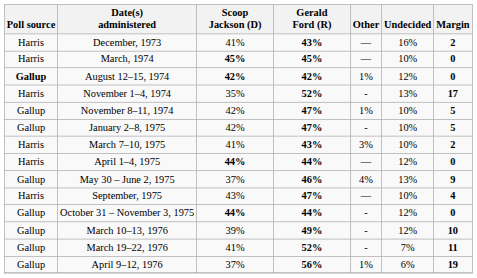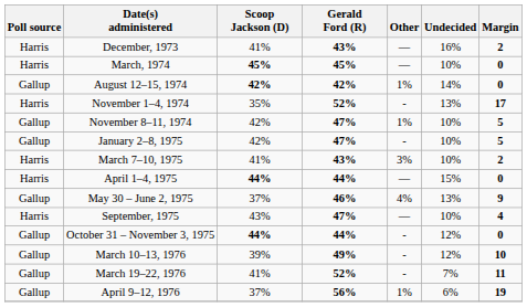 <table class="wikitable sortable" style="text-align:center;font-size:90%;line-height:17px">
 <tr valign= bottom>
 <th>Poll source</th>
 <th>Date(s)<br>administered</th>
 <th class="unsortable" style="width:100px;">Scoop<br>Jackson (D)</th>
 <th class="unsortable" style="width:100px;">Gerald<br>Ford (R)</th>
 <th class="unsortable">Other</th>
 <th class="unsortable">Undecided</th>
 <th>Margin</th>
 </tr>
 <tr>
 <td align="center">Harris</td>
 <td>December, 1973</td>
 <td align="center">41%</td>
 <td><strong>43%</strong></td>
 <td align="center">—</td>
 <td align="center">16%</td>
 <td><strong>2</strong></td>
 </tr>
 <tr>
 <td align="center">Harris</td>
 <td>March, 1974</td>
 <td><strong>45%</strong></td>
 <td><strong>45%</strong></td>
 <td align="center">—</td>
 <td align="center">10%</td>
 <td align="center"><strong>0</strong></td>
 </tr>
 <tr>
-<td align="center"><strong>Gallup</strong></td>
+<td align="center">Gallup</td>
 <td>August 12–15, 1974</td>
 <td><strong>42%</strong></td>
 <td><strong>42%</strong></td>
 <td align="center">1%</td>
-<td align="center">12%</td>
+<td align="center">14%</td>
 <td align="center"><strong>0</strong></td>
 </tr>
 <tr>
 <td align="center">Harris</td>
 <td>November 1–4, 1974</td>
 <td align="center">35%</td>
 <td><strong>52%</strong></td>
 <td align="center">-</td>
 <td align="center">13%</td>
 <td><strong>17</strong></td>
 </tr>
 <tr>
 <td align="center">Gallup</td>
 <td>November 8–11, 1974</td>
 <td align="center">42%</td>
 <td><strong>47%</strong></td>
 <td align="center">1%</td>
 <td align="center">10%</td>
 <td><strong>5</strong></td>
 </tr>
 <tr>
 <td align="center">Gallup</td>
 <td>January 2–8, 1975</td>
 <td align="center">42%</td>
 <td><strong>47%</strong></td>
 <td align="center">-</td>
 <td align="center">10%</td>
 <td><strong>5</strong></td>
 </tr>
 <tr>
 <td align="center">Harris</td>
 <td>March 7–10, 1975</td>
 <td align="center">41%</td>
 <td><strong>43%</strong></td>
 <td align="center">3%</td>
 <td align="center">10%</td>
 <td><strong>2</strong></td>
 </tr>
 <tr>
 <td align="center">Harris</td>
 <td>April 1–4, 1975</td>
 <td><strong>44%</strong></td>
 <td><strong>44%</strong></td>
 <td align="center">—</td>
-<td align="center">12%</td>
+<td align="center">15%</td>
 <td align="center"><strong>0</strong></td>
 </tr>
 <tr>
 <td align="center">Gallup</td>
 <td>May 30 – June 2, 1975</td>
 <td align="center">37%</td>
 <td><strong>46%</strong></td>
 <td align="center">4%</td>
 <td align="center">13%</td>
 <td><strong>9</strong></td>
 </tr>
 <tr>
 <td align="center">Harris</td>
 <td>September, 1975</td>
 <td align="center">43%</td>
 <td><strong>47%</strong></td>
 <td align="center">—</td>
 <td align="center">10%</td>
 <td><strong>4</strong></td>
 </tr>
 <tr>
 <td align="center">Gallup</td>
 <td>October 31 – November 3, 1975</td>
 <td><strong>44%</strong></td>
 <td><strong>44%</strong></td>
 <td align="center">-</td>
 <td align="center">12%</td>
 <td align="center"><strong>0</strong></td>
 </tr>
 <tr>
 <td align="center">Gallup</td>
 <td>March 10–13, 1976</td>
 <td align="center">39%</td>
 <td><strong>49%</strong></td>
 <td align="center">-</td>
 <td align="center">12%</td>
 <td><strong>10</strong></td>
 </tr>
 <tr>
 <td align="center">Gallup</td>
 <td>March 19–22, 1976</td>
 <td align="center">41%</td>
 <td><strong>52%</strong></td>
 <td align="center">-</td>
 <td align="center">7%</td>
 <td><strong>11</strong></td>
 </tr>
 <tr>
 <td align="center">Gallup</td>
 <td>April 9–12, 1976</td>
 <td align="center">37%</td>
 <td><strong>56%</strong></td>
 <td align="center">1%</td>
 <td align="center">6%</td>
 <td><strong>19</strong></td>
 </tr>
 <tr>
 </tr>
 </table>
